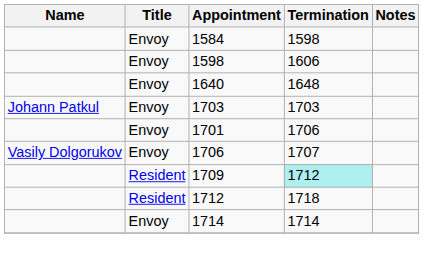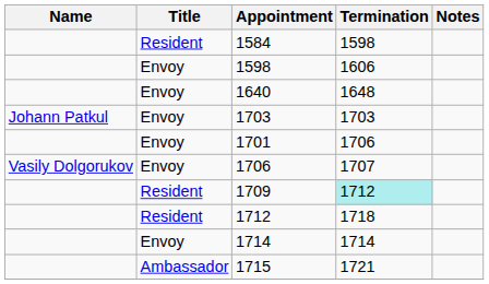 <table class="wikitable">
 <tr valign="middle">
 <th>Name</th>
 <th>Title</th>
 <th>Appointment</th>
 <th>Termination</th>
 <th>Notes</th>
 </tr>
 <tr>
 <td></td>
-<td>Envoy</td>
+<td><a href='#'>Resident</a></td>
 <td>1584</td>
 <td>1598</td>
 <td></td>
 </tr>
 <tr>
 <td></td>
 <td>Envoy</td>
 <td>1598</td>
 <td>1606</td>
 <td></td>
 </tr>
 <tr>
 <td></td>
 <td>Envoy</td>
 <td>1640</td>
 <td>1648</td>
 <td></td>
 </tr>
 <tr>
 <td><a href='#'>Johann Patkul</a></td>
 <td>Envoy</td>
 <td>1703</td>
 <td>1703</td>
 <td></td>
 </tr>
 <tr>
 <td></td>
 <td>Envoy</td>
 <td>1701</td>
 <td>1706</td>
 <td></td>
 </tr>
 <tr>
 <td><a href='#'>Vasily Dolgorukov</a></td>
 <td>Envoy</td>
 <td>1706</td>
 <td>1707</td>
 <td></td>
 </tr>
 <tr>
 <td></td>
 <td><a href='#'>Resident</a></td>
 <td>1709</td>
 <td style="background: paleturquoise;">1712</td>
 <td></td>
 </tr>
 <tr>
 <td></td>
 <td><a href='#'>Resident</a></td>
 <td>1712</td>
 <td>1718</td>
 <td></td>
 </tr>
 <tr>
 <td></td>
 <td>Envoy</td>
 <td>1714</td>
 <td>1714</td>
 <td></td>
 </tr>
 <tr>
+<td></td>
+<td><a href='#'>Ambassador</a></td>
+<td>1715</td>
+<td>1721</td>
+<td></td>
+</tr>
+<tr>
 </tr>
 </table>
